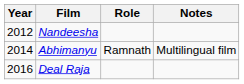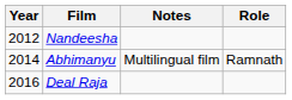 <table class="wikitable sortable">
 <tr>
 <th>Year</th>
 <th>Film</th>
+<th>Notes</th>
 <th>Role</th>
-<th>Notes</th>
 </tr>
 <tr>
 <td>2012</td>
 <td><em><a href='#'>Nandeesha</a></em></td>
 <td></td>
 <td></td>
 </tr>
 <tr>
 <td>2014</td>
 <td><em><a href='#'>Abhimanyu</a></em></td>
+<td>Multilingual film</td>
 <td>Ramnath</td>
-<td>Multilingual film</td>
 </tr>
 <tr>
 <td>2016</td>
 <td><em><a href='#'>Deal Raja</a></em></td>
 <td></td>
 <td></td>
 </tr>
 </table>
